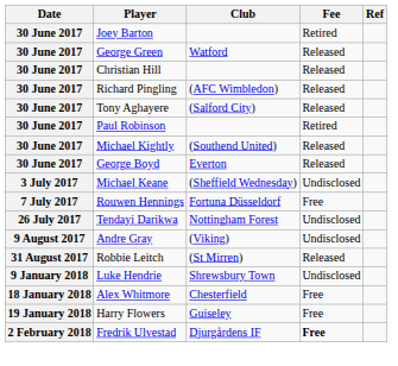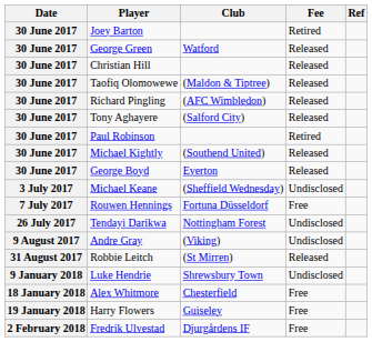 <table class="wikitable plainrowheaders">
 <tr>
 <th scope=col>Date</th>
 <th scope=col>Player</th>
 <th scope=col>Club</th>
 <th scope=col>Fee</th>
 <th scope=col class=unsortable>Ref</th>
 </tr>
 <tr>
 <th scope=row>30 June 2017</th>
 <td><a href='#'>Joey Barton</a></td>
 <td></td>
 <td>Retired</td>
 <td style="text-align:center;"></td>
 </tr>
 <tr>
 <th scope=row>30 June 2017</th>
 <td><a href='#'>George Green</a></td>
 <td><a href='#'>Watford</a></td>
 <td>Released</td>
 <td style="text-align:center;"></td>
 </tr>
 <tr>
 <th scope=row>30 June 2017</th>
 <td>Christian Hill</td>
 <td></td>
+<td>Released</td>
+<td style="text-align:center;"></td>
+</tr>
+<tr>
+<th scope=row>30 June 2017</th>
+<td>Taofiq Olomowewe</td>
+<td>(<a href='#'>Maldon & Tiptree</a>)</td>
 <td>Released</td>
 <td style="text-align:center;"></td>
 </tr>
 <tr>
 <th scope=row>30 June 2017</th>
 <td>Richard Pingling</td>
 <td>(<a href='#'>AFC Wimbledon</a>)</td>
 <td>Released</td>
 <td style="text-align:center;"></td>
 </tr>
 <tr>
 <th scope=row>30 June 2017</th>
 <td>Tony Aghayere</td>
 <td>(<a href='#'>Salford City</a>)</td>
 <td>Released</td>
 <td style="text-align:center;"></td>
 </tr>
 <tr>
 <th scope=row>30 June 2017</th>
 <td><a href='#'>Paul Robinson</a></td>
 <td></td>
 <td>Retired</td>
 <td style="text-align:center;"></td>
 </tr>
 <tr>
 <th scope=row>30 June 2017</th>
 <td><a href='#'>Michael Kightly</a></td>
 <td>(<a href='#'>Southend United</a>)</td>
 <td>Released</td>
 <td style="text-align:center;"></td>
 </tr>
 <tr>
 <th scope=row>30 June 2017</th>
 <td><a href='#'>George Boyd</a></td>
 <td><a href='#'>Everton</a></td>
 <td>Released</td>
 <td style="text-align:center;"></td>
 </tr>
 <tr>
 <th scope=row>3 July 2017</th>
 <td><a href='#'>Michael Keane</a></td>
 <td>(<a href='#'>Sheffield Wednesday</a>)</td>
 <td>Undisclosed </td>
 <td style="text-align:center;"></td>
 </tr>
 <tr>
 <th scope=row>7 July 2017</th>
 <td><a href='#'>Rouwen Hennings</a></td>
 <td><a href='#'>Fortuna Düsseldorf</a></td>
 <td>Free</td>
 <td style="text-align:center;"></td>
 </tr>
 <tr>
 <th scope=row>26 July 2017</th>
 <td><a href='#'>Tendayi Darikwa</a></td>
 <td><a href='#'>Nottingham Forest</a></td>
 <td>Undisclosed</td>
 <td style="text-align:center;"></td>
 </tr>
 <tr>
 <th scope=row>9 August 2017</th>
 <td><a href='#'>Andre Gray</a></td>
 <td>(<a href='#'>Viking</a>)</td>
 <td>Undisclosed </td>
 <td style="text-align:center;"></td>
 </tr>
 <tr>
 <th scope=row>31 August 2017</th>
 <td>Robbie Leitch</td>
 <td>(<a href='#'>St Mirren</a>)</td>
 <td>Released</td>
 <td style="text-align:center;"></td>
 </tr>
 <tr>
 <th scope=row>9 January 2018</th>
 <td><a href='#'>Luke Hendrie</a></td>
 <td><a href='#'>Shrewsbury Town</a></td>
 <td>Undisclosed</td>
 <td style="text-align:center;"></td>
 </tr>
 <tr>
 <th scope=row>18 January 2018</th>
 <td><a href='#'>Alex Whitmore</a></td>
 <td><a href='#'>Chesterfield</a></td>
 <td>Free</td>
 <td style="text-align:center;"></td>
 </tr>
 <tr>
 <th scope=row>19 January 2018</th>
 <td>Harry Flowers</td>
 <td><a href='#'>Guiseley</a></td>
 <td>Free</td>
 <td style="text-align:center;"></td>
 </tr>
 <tr>
 <th scope=row>2 February 2018</th>
 <td><a href='#'>Fredrik Ulvestad</a></td>
 <td><a href='#'>Djurgårdens IF</a></td>
-<td><strong>Free</strong></td>
+<td>Free</td>
 <td style="text-align:center;"></td>
 </tr>
 </table>
